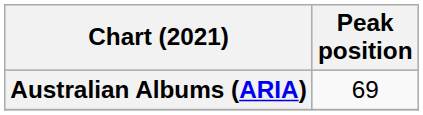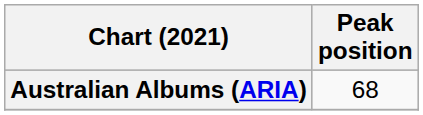 <table class="wikitable sortable plainrowheaders" style="text-align:center">
 <tr>
 <th scope="col">Chart (2021)</th>
 <th scope="col">Peak<br>position</th>
 </tr>
 <tr>
 <th scope="row">Australian Albums (<a href='#'>ARIA</a>)</th>
-<td>69</td>
+<td>68</td>
 </tr>
 <tr>
 </tr>
 <tr>
 </tr>
 <tr>
 </tr>
 <tr>
 </tr>
 <tr>
 </tr>
 <tr>
 </tr>
 <tr>
 </tr>
 <tr>
 </tr>
 <tr>
 </tr>
 </table>
